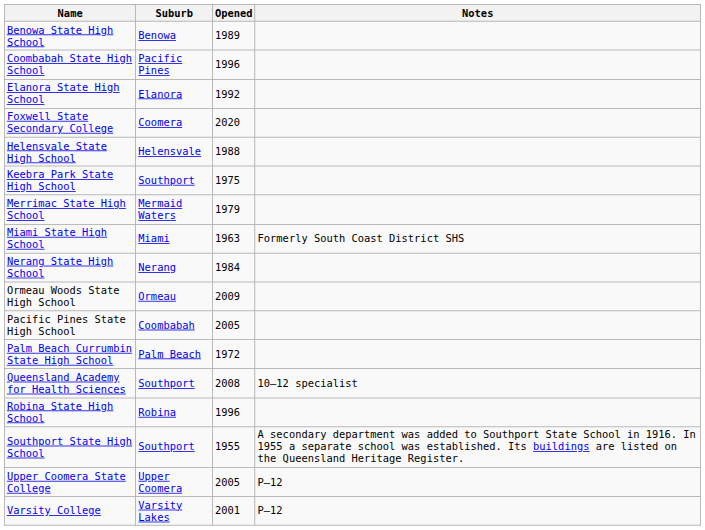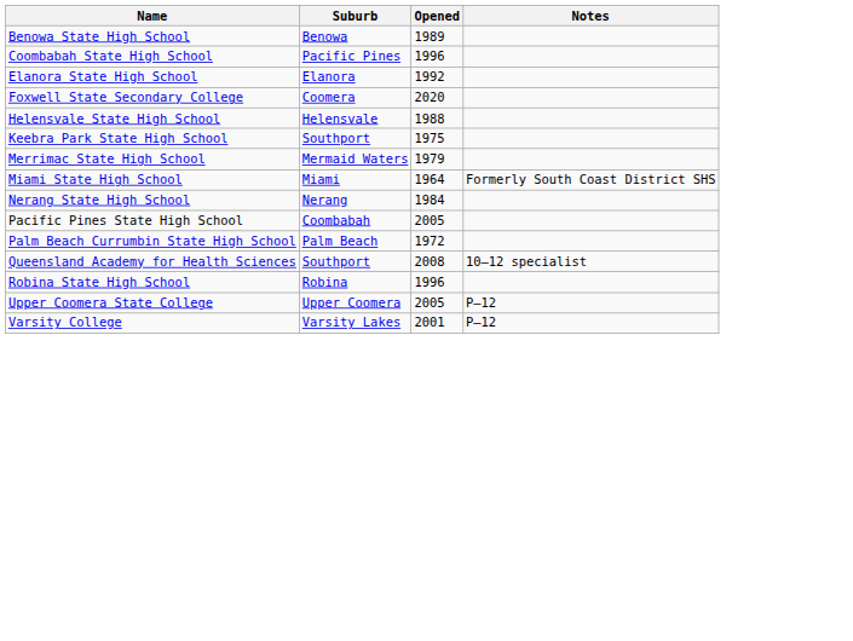 <table class="wikitable sortable">
 <tr>
 <th>Name</th>
 <th>Suburb</th>
 <th>Opened</th>
 <th>Notes</th>
 </tr>
 <tr>
 <td><a href='#'>Benowa State High School</a></td>
 <td><a href='#'>Benowa</a></td>
 <td>1989</td>
 <td></td>
 </tr>
 <tr>
 <td><a href='#'>Coombabah State High School</a></td>
 <td><a href='#'>Pacific Pines</a></td>
 <td>1996</td>
 <td></td>
 </tr>
 <tr>
 <td><a href='#'>Elanora State High School</a></td>
 <td><a href='#'>Elanora</a></td>
 <td>1992</td>
 <td></td>
 </tr>
 <tr>
 <td><a href='#'>Foxwell State Secondary College</a></td>
 <td><a href='#'>Coomera</a></td>
 <td>2020</td>
 <td></td>
 </tr>
 <tr>
 <td><a href='#'>Helensvale State High School</a></td>
 <td><a href='#'>Helensvale</a></td>
 <td>1988</td>
 <td></td>
 </tr>
 <tr>
 <td><a href='#'>Keebra Park State High School</a></td>
 <td><a href='#'>Southport</a></td>
 <td>1975</td>
 <td></td>
 </tr>
 <tr>
 <td><a href='#'>Merrimac State High School</a></td>
 <td><a href='#'>Mermaid Waters</a></td>
 <td>1979</td>
 <td></td>
 </tr>
 <tr>
 <td><a href='#'>Miami State High School</a></td>
 <td><a href='#'>Miami</a></td>
-<td>1963</td>
+<td>1964</td>
 <td>Formerly South Coast District SHS</td>
 </tr>
 <tr>
 <td><a href='#'>Nerang State High School</a></td>
 <td><a href='#'>Nerang</a></td>
 <td>1984</td>
-<td></td>
-</tr>
-<tr>
-<td>Ormeau Woods State High School</td>
-<td><a href='#'>Ormeau</a></td>
-<td>2009</td>
 <td></td>
 </tr>
 <tr>
 <td>Pacific Pines State High School</td>
 <td><a href='#'>Coombabah</a></td>
 <td>2005</td>
 <td></td>
 </tr>
 <tr>
 <td><a href='#'>Palm Beach Currumbin State High School</a></td>
 <td><a href='#'>Palm Beach</a></td>
 <td>1972</td>
 <td></td>
 </tr>
 <tr>
 <td><a href='#'>Queensland Academy for Health Sciences</a></td>
 <td><a href='#'>Southport</a></td>
 <td>2008</td>
 <td>10–12 specialist</td>
 </tr>
 <tr>
 <td><a href='#'>Robina State High School</a></td>
 <td><a href='#'>Robina</a></td>
 <td>1996</td>
 <td></td>
 </tr>
 <tr>
-<td><a href='#'>Southport State High School</a></td>
-<td><a href='#'>Southport</a></td>
-<td>1955</td>
-<td>A secondary department was added to Southport State School in 1916. In 1955 a separate school was established. Its <a href='#'>buildings</a> are listed on the Queensland Heritage Register.</td>
-</tr>
-<tr>
 <td><a href='#'>Upper Coomera State College</a></td>
 <td><a href='#'>Upper Coomera</a></td>
 <td>2005</td>
 <td>P–12</td>
 </tr>
 <tr>
 <td><a href='#'>Varsity College</a></td>
 <td><a href='#'>Varsity Lakes</a></td>
 <td>2001</td>
 <td>P–12</td>
 </tr>
 </table>
